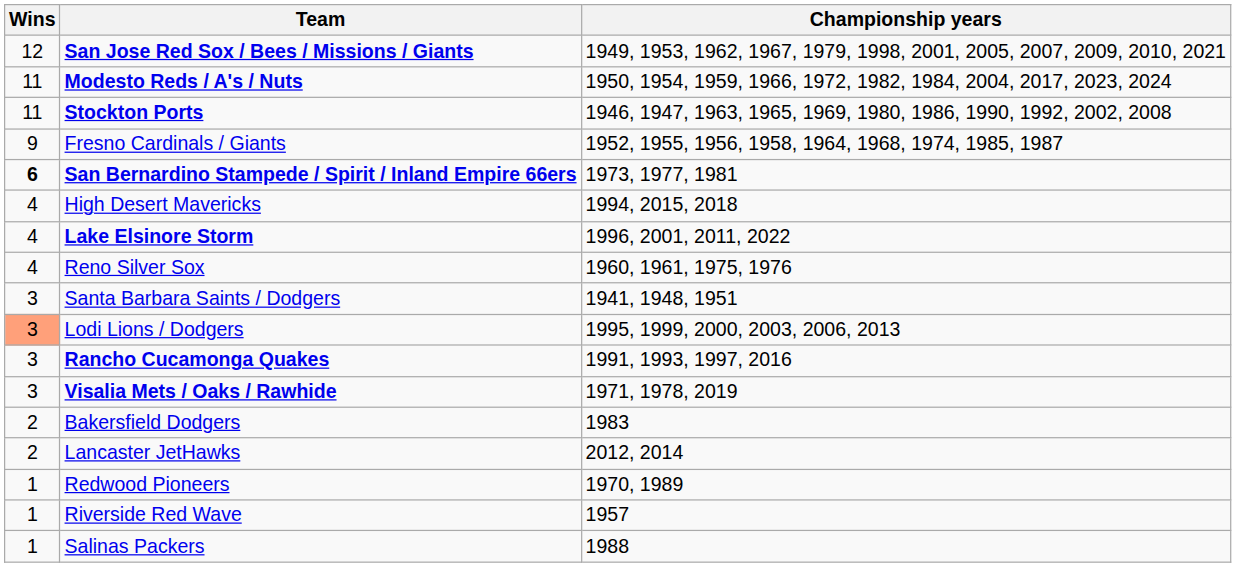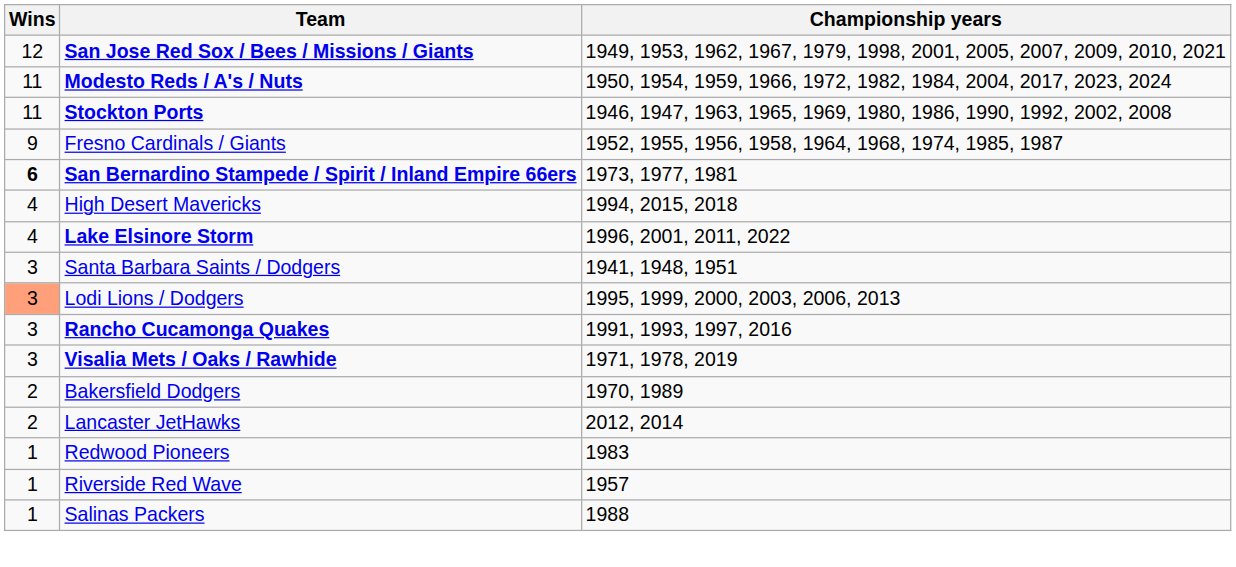 <table class="sortable wikitable" style="text-align:left;">
 <tr>
 <th>Wins</th>
 <th>Team</th>
 <th>Championship years</th>
 </tr>
 <tr>
 <td style="text-align:center;">12</td>
 <td><strong><a href='#'>San Jose Red Sox / Bees / Missions / Giants</a></strong></td>
 <td>1949, 1953, 1962, 1967, 1979, 1998, 2001, 2005, 2007, 2009, 2010, 2021</td>
 </tr>
 <tr>
 <td style="text-align:center;">11</td>
 <td><strong><a href='#'>Modesto Reds / A's / Nuts</a></strong></td>
 <td>1950, 1954, 1959, 1966, 1972, 1982, 1984, 2004, 2017, 2023, 2024</td>
 </tr>
 <tr>
 <td style="text-align:center;">11</td>
 <td><strong><a href='#'>Stockton Ports</a></strong></td>
 <td>1946, 1947, 1963, 1965, 1969, 1980, 1986, 1990, 1992, 2002, 2008</td>
 </tr>
 <tr>
 <td style="text-align:center;">9</td>
 <td><a href='#'>Fresno Cardinals / Giants</a></td>
 <td>1952, 1955, 1956, 1958, 1964, 1968, 1974, 1985, 1987</td>
 </tr>
 <tr>
 <td style="text-align:center;"><strong>6</strong></td>
 <td><strong><a href='#'>San Bernardino Stampede / Spirit / Inland Empire 66ers</a></strong></td>
 <td>1973, 1977, 1981</td>
 </tr>
 <tr>
 <td style="text-align:center;">4</td>
 <td><a href='#'>High Desert Mavericks</a></td>
 <td>1994, 2015, 2018</td>
 </tr>
 <tr>
 <td style="text-align:center;">4</td>
 <td><strong><a href='#'>Lake Elsinore Storm</a></strong></td>
 <td>1996, 2001, 2011, 2022</td>
 </tr>
 <tr>
-<td style="text-align:center;">4</td>
-<td><a href='#'>Reno Silver Sox</a></td>
-<td>1960, 1961, 1975, 1976</td>
-</tr>
-<tr>
 <td style="text-align:center;">3</td>
 <td><a href='#'>Santa Barbara Saints / Dodgers</a></td>
 <td>1941, 1948, 1951</td>
 </tr>
 <tr>
 <td style="background: lightsalmon; text-align:center;">3</td>
 <td><a href='#'>Lodi Lions / Dodgers</a></td>
 <td>1995, 1999, 2000, 2003, 2006, 2013</td>
 </tr>
 <tr>
 <td style="text-align:center;">3</td>
 <td><strong><a href='#'>Rancho Cucamonga Quakes</a></strong></td>
 <td>1991, 1993, 1997, 2016</td>
 </tr>
 <tr>
 <td style="text-align:center;">3</td>
 <td><strong><a href='#'>Visalia Mets / Oaks / Rawhide</a></strong></td>
 <td>1971, 1978, 2019</td>
 </tr>
 <tr>
 <td style="text-align:center;">2</td>
 <td><a href='#'>Bakersfield Dodgers</a></td>
-<td>1983</td>
+<td>1970, 1989</td>
 </tr>
 <tr>
 <td style="text-align:center;">2</td>
 <td><a href='#'>Lancaster JetHawks</a></td>
 <td>2012, 2014</td>
 </tr>
 <tr>
 <td style="text-align:center;">1</td>
 <td><a href='#'>Redwood Pioneers</a></td>
-<td>1970, 1989</td>
+<td>1983</td>
 </tr>
 <tr>
 <td style="text-align:center;">1</td>
 <td><a href='#'>Riverside Red Wave</a></td>
 <td>1957</td>
 </tr>
 <tr>
 <td style="text-align:center;">1</td>
 <td><a href='#'>Salinas Packers</a></td>
 <td>1988</td>
 </tr>
 </table>
